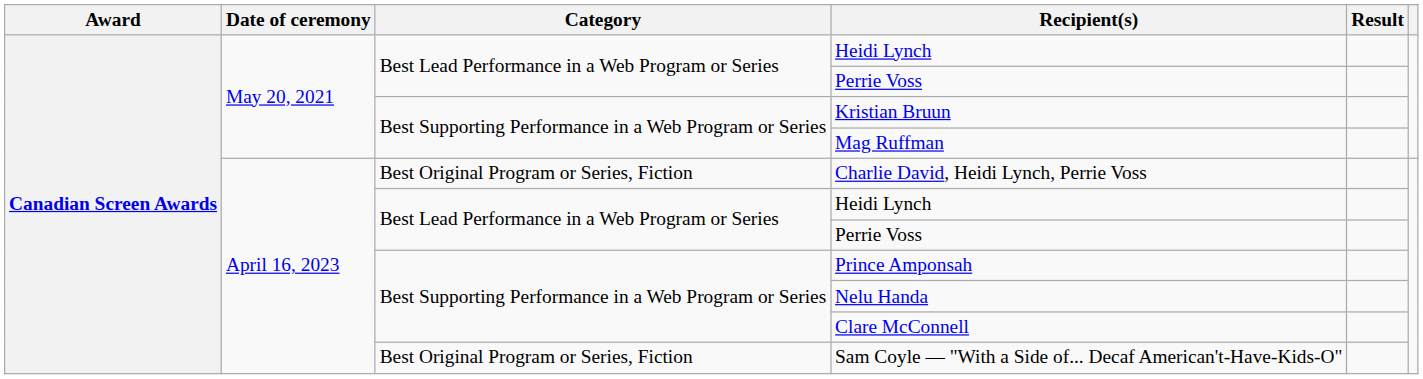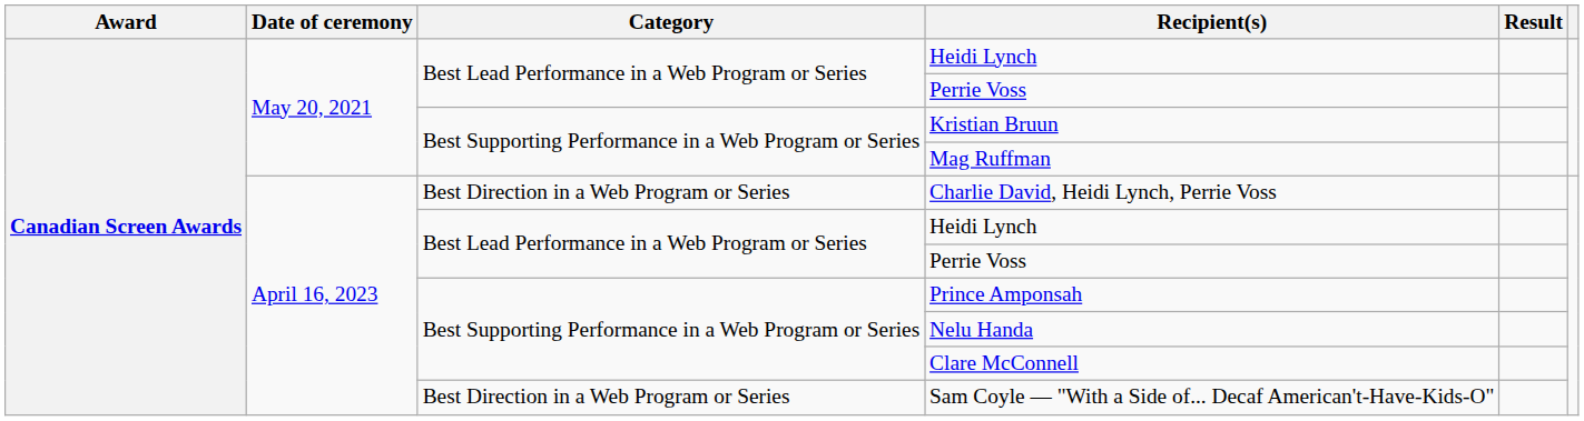 <table class="wikitable plainrowheaders sortable">
 <tr>
 <th scope="col">Award</th>
 <th scope="col">Date of ceremony</th>
 <th scope="col">Category</th>
 <th scope="col">Recipient(s)</th>
 <th scope="col">Result</th>
 <th scope="col" class="unsortable"></th>
 </tr>
 <tr>
 <th scope="row" rowspan=11><a href='#'>Canadian Screen Awards</a></th>
 <td rowspan="4"><a href='#'>May 20, 2021</a></td>
 <td rowspan=2>Best Lead Performance in a Web Program or Series</td>
 <td><a href='#'>Heidi Lynch</a></td>
 <td></td>
 <td rowspan=4></td>
 </tr>
 <tr>
 <td><a href='#'>Perrie Voss</a></td>
 <td></td>
 </tr>
 <tr>
 <td rowspan=2>Best Supporting Performance in a Web Program or Series</td>
 <td><a href='#'>Kristian Bruun</a></td>
 <td></td>
 </tr>
 <tr>
 <td><a href='#'>Mag Ruffman</a></td>
 <td></td>
 </tr>
 <tr>
 <td rowspan="7"><a href='#'>April 16, 2023</a></td>
-<td>Best Original Program or Series, Fiction</td>
+<td>Best Direction in a Web Program or Series</td>
 <td><a href='#'>Charlie David</a>, Heidi Lynch, Perrie Voss</td>
 <td></td>
 <td rowspan=7></td>
 </tr>
 <tr>
 <td rowspan=2>Best Lead Performance in a Web Program or Series</td>
 <td>Heidi Lynch</td>
 <td></td>
 </tr>
 <tr>
 <td>Perrie Voss</td>
 <td></td>
 </tr>
 <tr>
 <td rowspan=3>Best Supporting Performance in a Web Program or Series</td>
 <td><a href='#'>Prince Amponsah</a></td>
 <td></td>
 </tr>
 <tr>
 <td><a href='#'>Nelu Handa</a></td>
 <td></td>
 </tr>
 <tr>
 <td><a href='#'>Clare McConnell</a></td>
 <td></td>
 </tr>
 <tr>
-<td>Best Original Program or Series, Fiction</td>
+<td>Best Direction in a Web Program or Series</td>
 <td>Sam Coyle — "With a Side of... Decaf American't-Have-Kids-O"</td>
 <td></td>
 </tr>
 </table>
